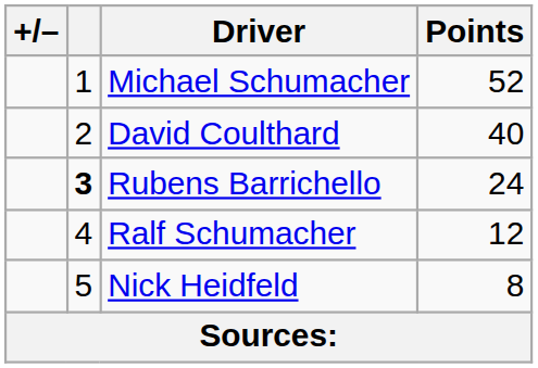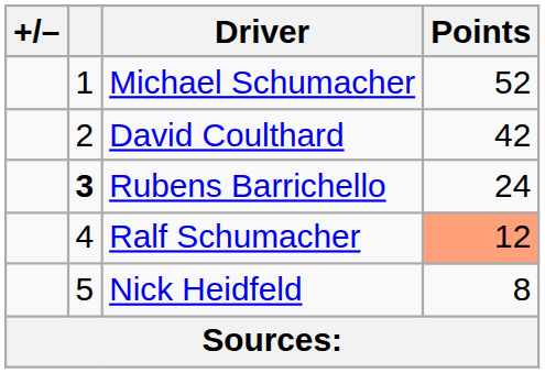 <table class="wikitable" style="font-size: 85%;">
 <tr>
 <th scope="col">+/–</th>
 <th scope="col"></th>
 <th scope="col">Driver</th>
 <th scope="col">Points</th>
 </tr>
 <tr>
 <td align="left"></td>
 <td align="center">1</td>
 <td> <a href='#'>Michael Schumacher</a></td>
 <td align="right">52</td>
 </tr>
 <tr>
 <td align="left"></td>
 <td align="center">2</td>
 <td> <a href='#'>David Coulthard</a></td>
-<td align="right">40</td>
+<td align="right">42</td>
 </tr>
 <tr>
 <td align="left"></td>
 <td align="center"><strong>3</strong></td>
 <td> <a href='#'>Rubens Barrichello</a></td>
 <td align="right">24</td>
 </tr>
 <tr>
 <td align="left"></td>
 <td align="center">4</td>
 <td> <a href='#'>Ralf Schumacher</a></td>
-<td align="right">12</td>
+<td align="right" style="background: lightsalmon;">12</td>
 </tr>
 <tr>
 <td align="left"></td>
 <td align="center">5</td>
 <td> <a href='#'>Nick Heidfeld</a></td>
 <td align="right">8</td>
 </tr>
 <tr>
 <th colspan=4>Sources:</th>
 </tr>
 </table>
